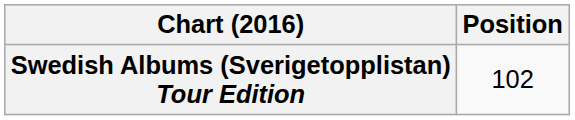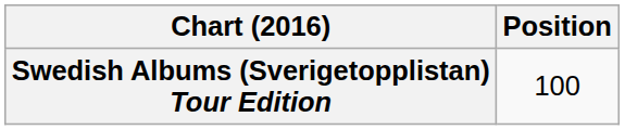 <table class="wikitable plainrowheaders" style="text-align:center">
 <tr>
 <th scope="col">Chart (2016)</th>
 <th scope="col">Position</th>
 </tr>
 <tr>
 <th scope="row">Swedish Albums (Sverigetopplistan)<br><em>Tour Edition</em></th>
-<td>102</td>
+<td>100</td>
 </tr>
 </table>
